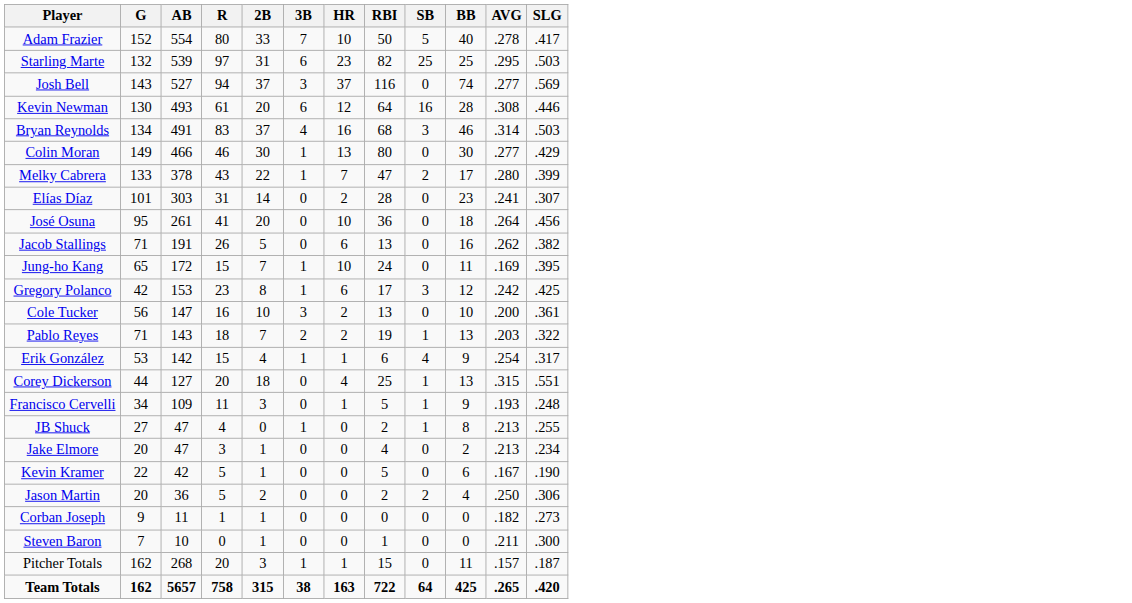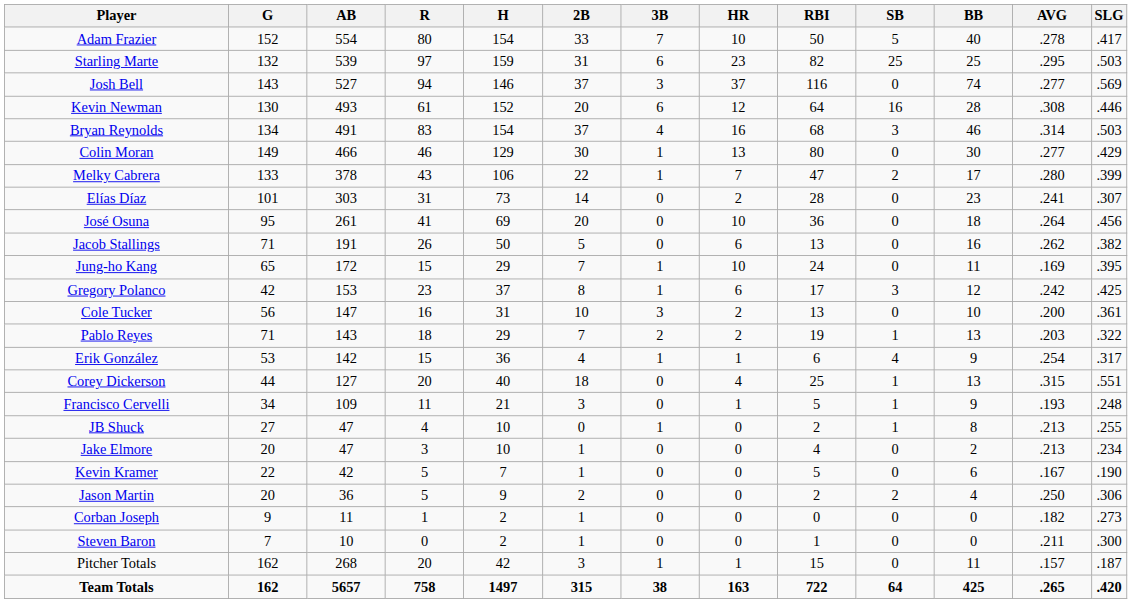 <table class=wikitable style="text-align:center">
 <tr>
 <th bgcolor=#DDDDFF; width="20%">Player</th>
 <th bgcolor=#DDDDFF; width="7%">G</th>
 <th bgcolor=#DDDDFF; width="7%">AB</th>
 <th bgcolor=#DDDDFF; width="7%">R</th>
+<th bgcolor=#DDDDFF; width="7%">H</th>
 <th bgcolor=#DDDDFF; width="7%">2B</th>
 <th bgcolor=#DDDDFF; width="7%">3B</th>
 <th bgcolor=#DDDDFF; width="7%">HR</th>
 <th bgcolor=#DDDDFF; width="7%">RBI</th>
 <th bgcolor=#DDDDFF; width="7%">SB</th>
 <th bgcolor=#DDDDFF; width="7%">BB</th>
 <th bgcolor=#DDDDFF; width="7%">AVG</th>
 <th bgcolor=#DDDDFF; width="7%">SLG</th>
 </tr>
 <tr>
 <td><a href='#'>Adam Frazier</a></td>
 <td>152</td>
 <td>554</td>
 <td>80</td>
+<td>154</td>
 <td>33</td>
 <td>7</td>
 <td>10</td>
 <td>50</td>
 <td>5</td>
 <td>40</td>
 <td>.278</td>
 <td>.417</td>
 </tr>
 <tr>
 <td><a href='#'>Starling Marte</a></td>
 <td>132</td>
 <td>539</td>
 <td>97</td>
+<td>159</td>
 <td>31</td>
 <td>6</td>
 <td>23</td>
 <td>82</td>
 <td>25</td>
 <td>25</td>
 <td>.295</td>
 <td>.503</td>
 </tr>
 <tr>
 <td><a href='#'>Josh Bell</a></td>
 <td>143</td>
 <td>527</td>
 <td>94</td>
+<td>146</td>
 <td>37</td>
 <td>3</td>
 <td>37</td>
 <td>116</td>
 <td>0</td>
 <td>74</td>
 <td>.277</td>
 <td>.569</td>
 </tr>
 <tr>
 <td><a href='#'>Kevin Newman</a></td>
 <td>130</td>
 <td>493</td>
 <td>61</td>
+<td>152</td>
 <td>20</td>
 <td>6</td>
 <td>12</td>
 <td>64</td>
 <td>16</td>
 <td>28</td>
 <td>.308</td>
 <td>.446</td>
 </tr>
 <tr>
 <td><a href='#'>Bryan Reynolds</a></td>
 <td>134</td>
 <td>491</td>
 <td>83</td>
+<td>154</td>
 <td>37</td>
 <td>4</td>
 <td>16</td>
 <td>68</td>
 <td>3</td>
 <td>46</td>
 <td>.314</td>
 <td>.503</td>
 </tr>
 <tr>
 <td><a href='#'>Colin Moran</a></td>
 <td>149</td>
 <td>466</td>
 <td>46</td>
+<td>129</td>
 <td>30</td>
 <td>1</td>
 <td>13</td>
 <td>80</td>
 <td>0</td>
 <td>30</td>
 <td>.277</td>
 <td>.429</td>
 </tr>
 <tr>
 <td><a href='#'>Melky Cabrera</a></td>
 <td>133</td>
 <td>378</td>
 <td>43</td>
+<td>106</td>
 <td>22</td>
 <td>1</td>
 <td>7</td>
 <td>47</td>
 <td>2</td>
 <td>17</td>
 <td>.280</td>
 <td>.399</td>
 </tr>
 <tr>
 <td><a href='#'>Elías Díaz</a></td>
 <td>101</td>
 <td>303</td>
 <td>31</td>
+<td>73</td>
 <td>14</td>
 <td>0</td>
 <td>2</td>
 <td>28</td>
 <td>0</td>
 <td>23</td>
 <td>.241</td>
 <td>.307</td>
 </tr>
 <tr>
 <td><a href='#'>José Osuna</a></td>
 <td>95</td>
 <td>261</td>
 <td>41</td>
+<td>69</td>
 <td>20</td>
 <td>0</td>
 <td>10</td>
 <td>36</td>
 <td>0</td>
 <td>18</td>
 <td>.264</td>
 <td>.456</td>
 </tr>
 <tr>
 <td><a href='#'>Jacob Stallings</a></td>
 <td>71</td>
 <td>191</td>
 <td>26</td>
+<td>50</td>
 <td>5</td>
 <td>0</td>
 <td>6</td>
 <td>13</td>
 <td>0</td>
 <td>16</td>
 <td>.262</td>
 <td>.382</td>
 </tr>
 <tr>
 <td><a href='#'>Jung-ho Kang</a></td>
 <td>65</td>
 <td>172</td>
 <td>15</td>
+<td>29</td>
 <td>7</td>
 <td>1</td>
 <td>10</td>
 <td>24</td>
 <td>0</td>
 <td>11</td>
 <td>.169</td>
 <td>.395</td>
 </tr>
 <tr>
 <td><a href='#'>Gregory Polanco</a></td>
 <td>42</td>
 <td>153</td>
 <td>23</td>
+<td>37</td>
 <td>8</td>
 <td>1</td>
 <td>6</td>
 <td>17</td>
 <td>3</td>
 <td>12</td>
 <td>.242</td>
 <td>.425</td>
 </tr>
 <tr>
 <td><a href='#'>Cole Tucker</a></td>
 <td>56</td>
 <td>147</td>
 <td>16</td>
+<td>31</td>
 <td>10</td>
 <td>3</td>
 <td>2</td>
 <td>13</td>
 <td>0</td>
 <td>10</td>
 <td>.200</td>
 <td>.361</td>
 </tr>
 <tr>
 <td><a href='#'>Pablo Reyes</a></td>
 <td>71</td>
 <td>143</td>
 <td>18</td>
+<td>29</td>
 <td>7</td>
 <td>2</td>
 <td>2</td>
 <td>19</td>
 <td>1</td>
 <td>13</td>
 <td>.203</td>
 <td>.322</td>
 </tr>
 <tr>
 <td><a href='#'>Erik González</a></td>
 <td>53</td>
 <td>142</td>
 <td>15</td>
+<td>36</td>
 <td>4</td>
 <td>1</td>
 <td>1</td>
 <td>6</td>
 <td>4</td>
 <td>9</td>
 <td>.254</td>
 <td>.317</td>
 </tr>
 <tr>
 <td><a href='#'>Corey Dickerson</a></td>
 <td>44</td>
 <td>127</td>
 <td>20</td>
+<td>40</td>
 <td>18</td>
 <td>0</td>
 <td>4</td>
 <td>25</td>
 <td>1</td>
 <td>13</td>
 <td>.315</td>
 <td>.551</td>
 </tr>
 <tr>
 <td><a href='#'>Francisco Cervelli</a></td>
 <td>34</td>
 <td>109</td>
 <td>11</td>
+<td>21</td>
 <td>3</td>
 <td>0</td>
 <td>1</td>
 <td>5</td>
 <td>1</td>
 <td>9</td>
 <td>.193</td>
 <td>.248</td>
 </tr>
 <tr>
 <td><a href='#'>JB Shuck</a></td>
 <td>27</td>
 <td>47</td>
 <td>4</td>
+<td>10</td>
 <td>0</td>
 <td>1</td>
 <td>0</td>
 <td>2</td>
 <td>1</td>
 <td>8</td>
 <td>.213</td>
 <td>.255</td>
 </tr>
 <tr>
 <td><a href='#'>Jake Elmore</a></td>
 <td>20</td>
 <td>47</td>
 <td>3</td>
+<td>10</td>
 <td>1</td>
 <td>0</td>
 <td>0</td>
 <td>4</td>
 <td>0</td>
 <td>2</td>
 <td>.213</td>
 <td>.234</td>
 </tr>
 <tr>
 <td><a href='#'>Kevin Kramer</a></td>
 <td>22</td>
 <td>42</td>
 <td>5</td>
+<td>7</td>
 <td>1</td>
 <td>0</td>
 <td>0</td>
 <td>5</td>
 <td>0</td>
 <td>6</td>
 <td>.167</td>
 <td>.190</td>
 </tr>
 <tr>
 <td><a href='#'>Jason Martin</a></td>
 <td>20</td>
 <td>36</td>
 <td>5</td>
+<td>9</td>
 <td>2</td>
 <td>0</td>
 <td>0</td>
 <td>2</td>
 <td>2</td>
 <td>4</td>
 <td>.250</td>
 <td>.306</td>
 </tr>
 <tr>
 <td><a href='#'>Corban Joseph</a></td>
 <td>9</td>
 <td>11</td>
 <td>1</td>
+<td>2</td>
 <td>1</td>
 <td>0</td>
 <td>0</td>
 <td>0</td>
 <td>0</td>
 <td>0</td>
 <td>.182</td>
 <td>.273</td>
 </tr>
 <tr>
 <td><a href='#'>Steven Baron</a></td>
 <td>7</td>
 <td>10</td>
 <td>0</td>
+<td>2</td>
 <td>1</td>
 <td>0</td>
 <td>0</td>
 <td>1</td>
 <td>0</td>
 <td>0</td>
 <td>.211</td>
 <td>.300</td>
 </tr>
 <tr>
 <td>Pitcher Totals</td>
 <td>162</td>
 <td>268</td>
 <td>20</td>
+<td>42</td>
 <td>3</td>
 <td>1</td>
 <td>1</td>
 <td>15</td>
 <td>0</td>
 <td>11</td>
 <td>.157</td>
 <td>.187</td>
 </tr>
 <tr>
 <td><strong>Team Totals</strong></td>
 <td><strong>162</strong></td>
 <td><strong>5657</strong></td>
 <td><strong>758</strong></td>
+<td><strong>1497</strong></td>
 <td><strong>315</strong></td>
 <td><strong>38</strong></td>
 <td><strong>163</strong></td>
 <td><strong>722</strong></td>
 <td><strong>64</strong></td>
 <td><strong>425</strong></td>
 <td><strong>.265</strong></td>
 <td><strong>.420</strong></td>
 </tr>
 </table>
